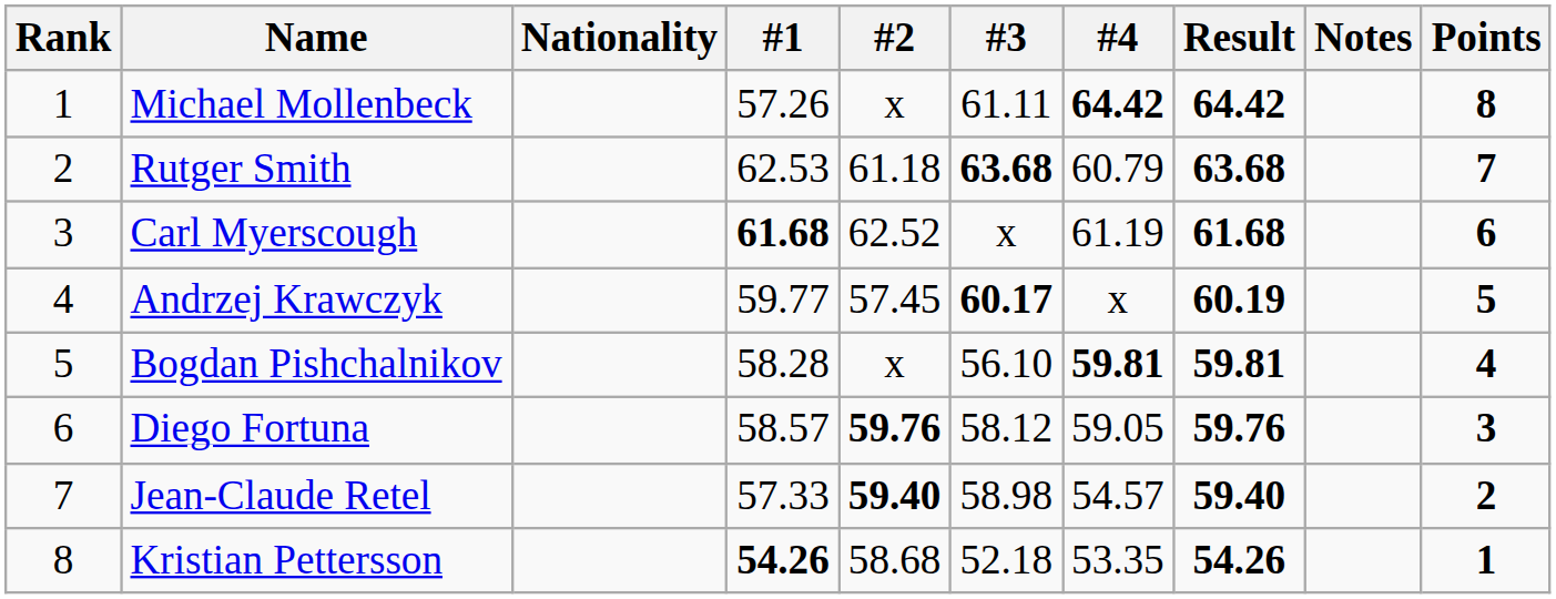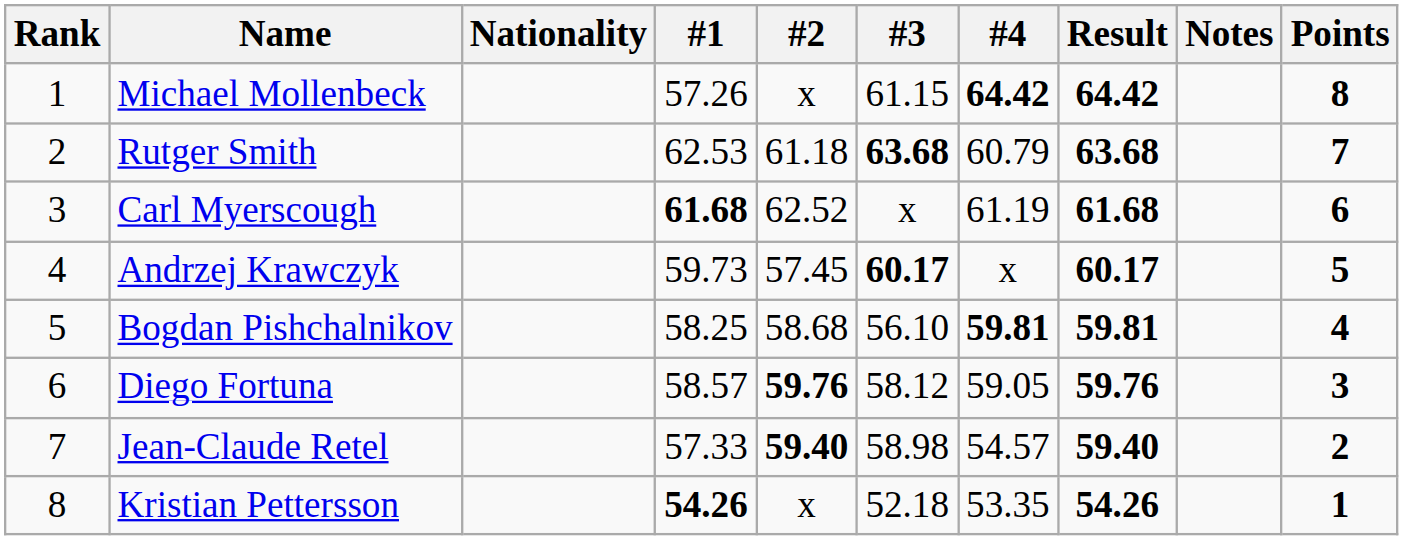 <table class="wikitable sortable" style="text-align:center">
 <tr>
 <th>Rank</th>
 <th>Name</th>
 <th>Nationality</th>
 <th>#1</th>
 <th>#2</th>
 <th>#3</th>
 <th>#4</th>
 <th>Result</th>
 <th>Notes</th>
 <th>Points</th>
 </tr>
 <tr>
 <td>1</td>
 <td align=left><a href='#'>Michael Mollenbeck</a></td>
 <td align=left></td>
 <td>57.26</td>
 <td>x</td>
-<td>61.11</td>
+<td>61.15</td>
 <td><strong>64.42</strong></td>
 <td><strong>64.42</strong></td>
 <td></td>
 <td><strong>8</strong></td>
 </tr>
 <tr>
 <td>2</td>
 <td align=left><a href='#'>Rutger Smith</a></td>
 <td align=left></td>
 <td>62.53</td>
 <td>61.18</td>
 <td><strong>63.68</strong></td>
 <td>60.79</td>
 <td><strong>63.68</strong></td>
 <td></td>
 <td><strong>7</strong></td>
 </tr>
 <tr>
 <td>3</td>
 <td align=left><a href='#'>Carl Myerscough</a></td>
 <td align=left></td>
 <td><strong>61.68</strong></td>
 <td>62.52</td>
 <td>x</td>
 <td>61.19</td>
 <td><strong>61.68</strong></td>
 <td></td>
 <td><strong>6</strong></td>
 </tr>
 <tr>
 <td>4</td>
 <td align=left><a href='#'>Andrzej Krawczyk</a></td>
 <td align=left></td>
-<td>59.77</td>
+<td>59.73</td>
 <td>57.45</td>
 <td><strong>60.17</strong></td>
 <td>x</td>
-<td><strong>60.19</strong></td>
+<td><strong>60.17</strong></td>
 <td></td>
 <td><strong>5</strong></td>
 </tr>
 <tr>
 <td>5</td>
 <td align=left><a href='#'>Bogdan Pishchalnikov</a></td>
 <td align=left></td>
-<td>58.28</td>
-<td>x</td>
+<td>58.25</td>
+<td>58.68</td>
 <td>56.10</td>
 <td><strong>59.81</strong></td>
 <td><strong>59.81</strong></td>
 <td></td>
 <td><strong>4</strong></td>
 </tr>
 <tr>
 <td>6</td>
 <td align=left><a href='#'>Diego Fortuna</a></td>
 <td align=left></td>
 <td>58.57</td>
 <td><strong>59.76</strong></td>
 <td>58.12</td>
 <td>59.05</td>
 <td><strong>59.76</strong></td>
 <td></td>
 <td><strong>3</strong></td>
 </tr>
 <tr>
 <td>7</td>
 <td align=left><a href='#'>Jean-Claude Retel</a></td>
 <td align=left></td>
 <td>57.33</td>
 <td><strong>59.40</strong></td>
 <td>58.98</td>
 <td>54.57</td>
 <td><strong>59.40</strong></td>
 <td></td>
 <td><strong>2</strong></td>
 </tr>
 <tr>
 <td>8</td>
 <td align=left><a href='#'>Kristian Pettersson</a></td>
 <td align=left></td>
 <td><strong>54.26</strong></td>
-<td>58.68</td>
+<td>x</td>
 <td>52.18</td>
 <td>53.35</td>
 <td><strong>54.26</strong></td>
 <td></td>
 <td><strong>1</strong></td>
 </tr>
 </table>
